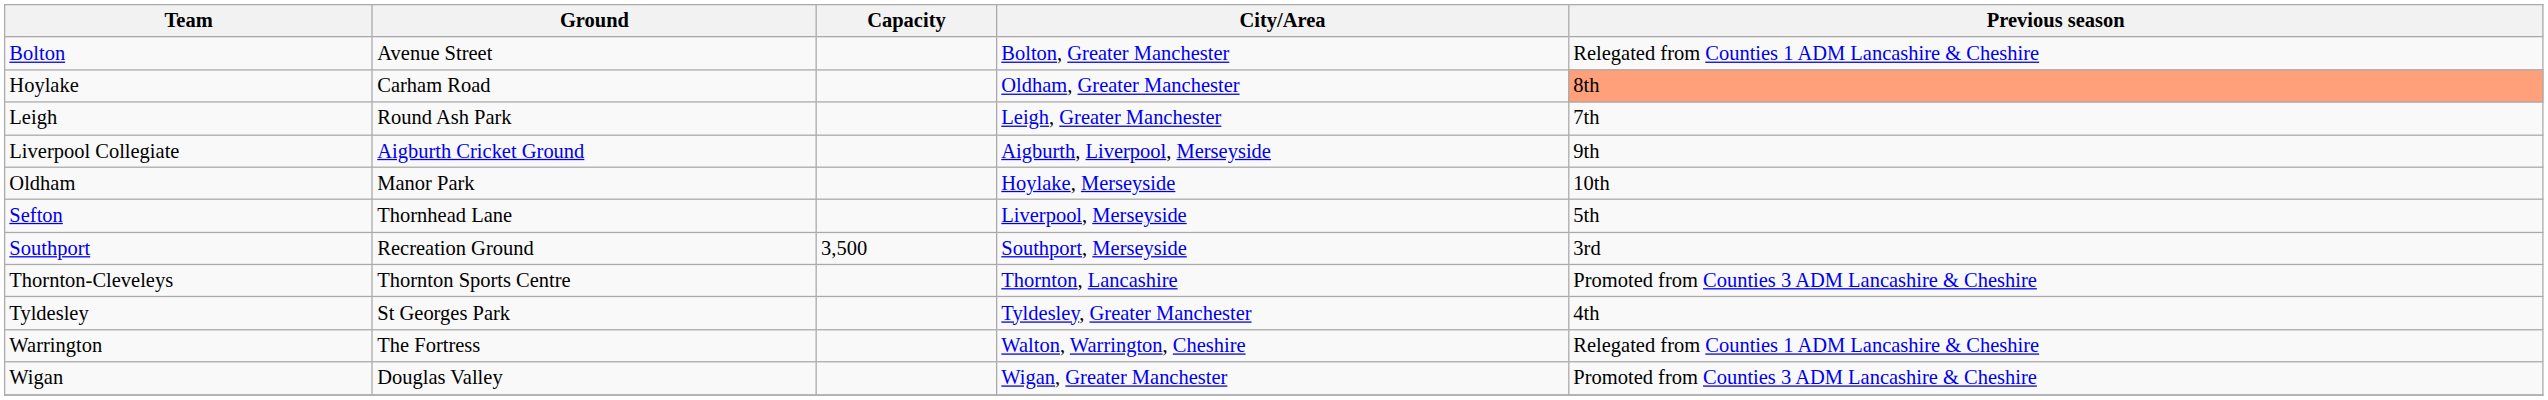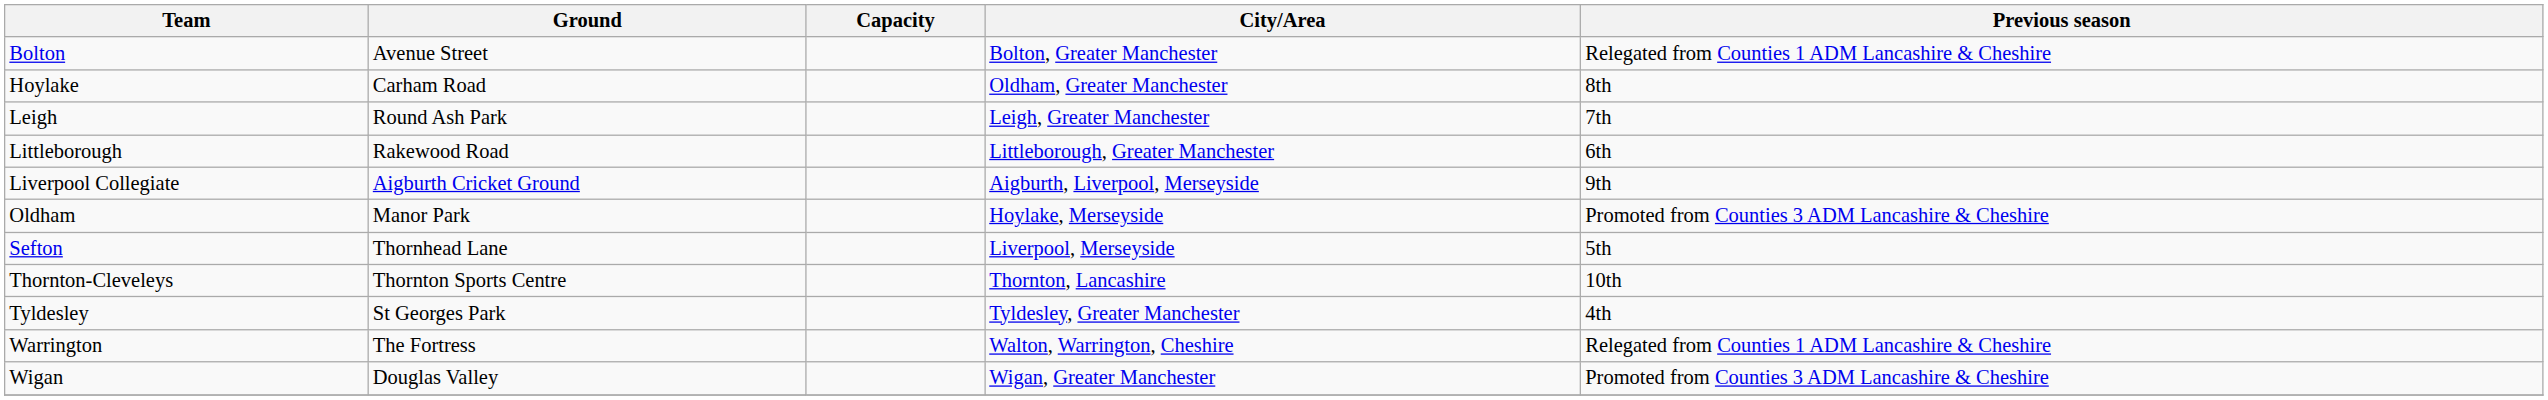 <table class="wikitable sortable" width=100%>
 <tr>
 <th>Team</th>
 <th>Ground</th>
 <th>Capacity</th>
 <th>City/Area</th>
 <th>Previous season</th>
 </tr>
 <tr>
 <td><a href='#'>Bolton</a></td>
 <td>Avenue Street</td>
 <td></td>
 <td><a href='#'>Bolton</a>, <a href='#'>Greater Manchester</a></td>
 <td>Relegated from <a href='#'>Counties 1 ADM Lancashire & Cheshire</a></td>
 </tr>
 <tr>
 <td>Hoylake</td>
 <td>Carham Road</td>
 <td></td>
 <td><a href='#'>Oldham</a>, <a href='#'>Greater Manchester</a></td>
-<td style="background: lightsalmon;">8th</td>
+<td>8th</td>
 </tr>
 <tr>
 <td>Leigh</td>
 <td>Round Ash Park</td>
 <td></td>
 <td><a href='#'>Leigh</a>, <a href='#'>Greater Manchester</a></td>
 <td>7th</td>
+</tr>
+<tr>
+<td>Littleborough</td>
+<td>Rakewood Road</td>
+<td></td>
+<td><a href='#'>Littleborough</a>, <a href='#'>Greater Manchester</a></td>
+<td>6th</td>
 </tr>
 <tr>
 <td>Liverpool Collegiate</td>
 <td><a href='#'>Aigburth Cricket Ground</a></td>
 <td></td>
 <td><a href='#'>Aigburth</a>, <a href='#'>Liverpool</a>, <a href='#'>Merseyside</a></td>
 <td>9th</td>
 </tr>
 <tr>
 <td>Oldham</td>
 <td>Manor Park</td>
 <td></td>
 <td><a href='#'>Hoylake</a>, <a href='#'>Merseyside</a></td>
-<td>10th</td>
+<td>Promoted from <a href='#'>Counties 3 ADM Lancashire & Cheshire</a></td>
 </tr>
 <tr>
 <td><a href='#'>Sefton</a></td>
 <td>Thornhead Lane</td>
 <td></td>
 <td><a href='#'>Liverpool</a>, <a href='#'>Merseyside</a></td>
 <td>5th</td>
 </tr>
 <tr>
-<td><a href='#'>Southport</a></td>
-<td>Recreation Ground</td>
-<td>3,500</td>
-<td><a href='#'>Southport</a>, <a href='#'>Merseyside</a></td>
-<td>3rd</td>
-</tr>
-<tr>
 <td>Thornton-Cleveleys</td>
 <td>Thornton Sports Centre</td>
 <td></td>
 <td><a href='#'>Thornton</a>, <a href='#'>Lancashire</a></td>
-<td>Promoted from <a href='#'>Counties 3 ADM Lancashire & Cheshire</a></td>
+<td>10th</td>
 </tr>
 <tr>
 <td>Tyldesley</td>
 <td>St Georges Park</td>
 <td></td>
 <td><a href='#'>Tyldesley</a>, <a href='#'>Greater Manchester</a></td>
 <td>4th</td>
 </tr>
 <tr>
 <td>Warrington</td>
 <td>The Fortress</td>
 <td></td>
 <td><a href='#'>Walton</a>, <a href='#'>Warrington</a>, <a href='#'>Cheshire</a></td>
 <td>Relegated from <a href='#'>Counties 1 ADM Lancashire & Cheshire</a></td>
 </tr>
 <tr>
 <td>Wigan</td>
 <td>Douglas Valley</td>
 <td></td>
 <td><a href='#'>Wigan</a>, <a href='#'>Greater Manchester</a></td>
 <td>Promoted from <a href='#'>Counties 3 ADM Lancashire & Cheshire</a></td>
 </tr>
 <tr>
 </tr>
 </table>
